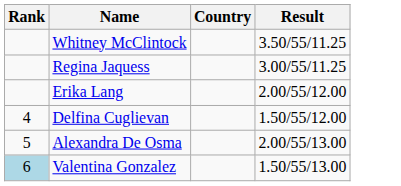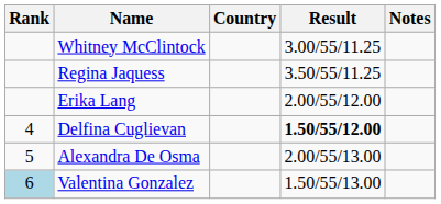 <table class="wikitable sortable" style="text-align:center;">
 <tr>
 <th>Rank</th>
 <th>Name</th>
 <th>Country</th>
 <th>Result</th>
+<th>Notes</th>
 </tr>
 <tr>
 <td></td>
 <td align=left><a href='#'>Whitney McClintock</a></td>
 <td align=left></td>
-<td>3.50/55/11.25</td>
+<td>3.00/55/11.25</td>
+<td></td>
 </tr>
 <tr>
 <td></td>
 <td align=left><a href='#'>Regina Jaquess</a></td>
 <td align=left></td>
-<td>3.00/55/11.25</td>
+<td>3.50/55/11.25</td>
+<td></td>
 </tr>
 <tr>
 <td></td>
 <td align=left><a href='#'>Erika Lang</a></td>
 <td align=left></td>
 <td>2.00/55/12.00</td>
+<td></td>
 </tr>
 <tr>
 <td>4</td>
 <td align=left><a href='#'>Delfina Cuglievan</a></td>
 <td align=left></td>
-<td>1.50/55/12.00</td>
+<td><strong>1.50/55/12.00</strong></td>
+<td></td>
 </tr>
 <tr>
 <td>5</td>
 <td align=left><a href='#'>Alexandra De Osma</a></td>
 <td align=left></td>
 <td>2.00/55/13.00</td>
+<td></td>
 </tr>
 <tr>
 <td style="background: lightblue;">6</td>
 <td align=left><a href='#'>Valentina Gonzalez</a></td>
 <td align=left></td>
 <td>1.50/55/13.00</td>
+<td></td>
 </tr>
 </table>
